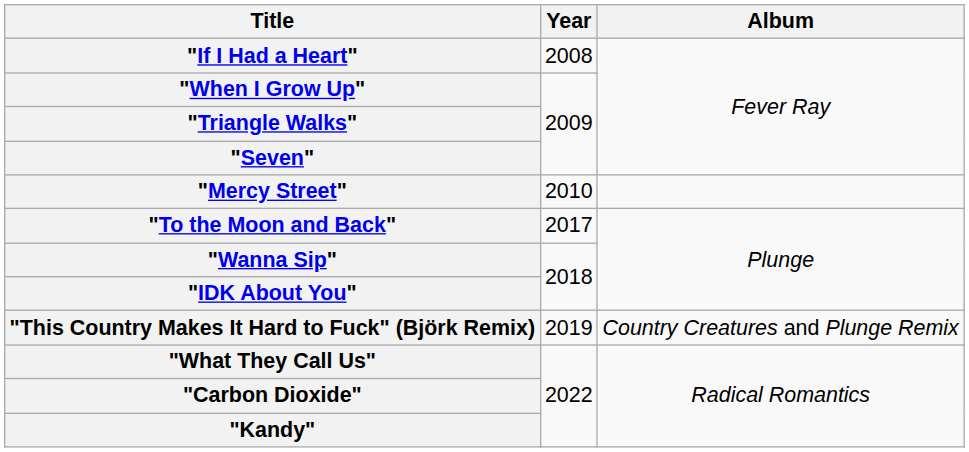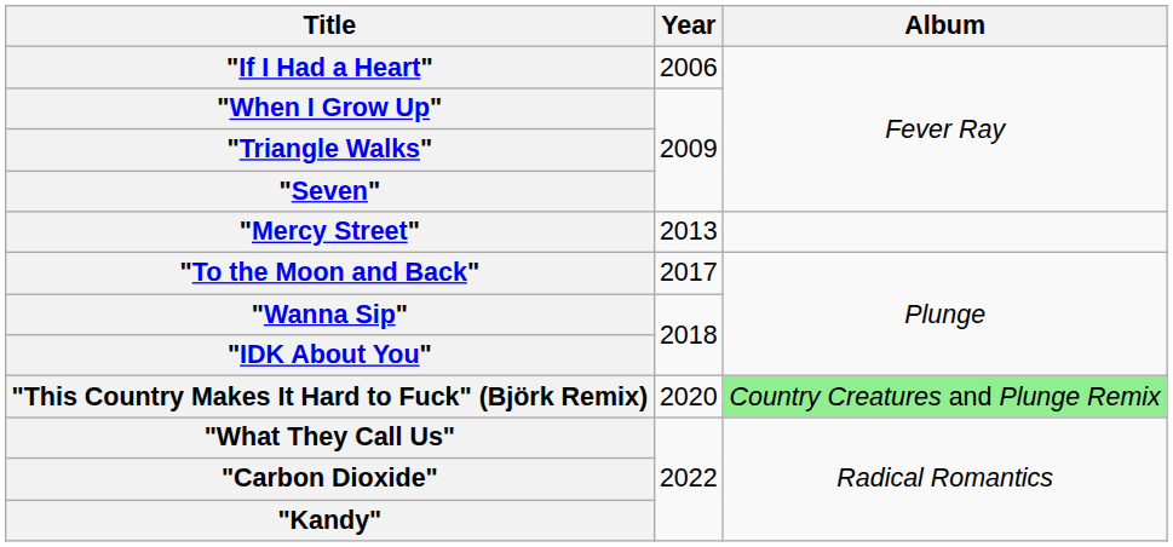 <table class="wikitable plainrowheaders" style="text-align:center">
 <tr>
 <th scope="col">Title</th>
 <th scope="col">Year</th>
 <th scope="col">Album</th>
 </tr>
 <tr>
 <th scope="row">"<a href='#'>If I Had a Heart</a>"</th>
-<td>2008</td>
+<td>2006</td>
 <td rowspan="4"><em>Fever Ray</em></td>
 </tr>
 <tr>
 <th scope="row">"<a href='#'>When I Grow Up</a>"</th>
 <td rowspan="3">2009</td>
 </tr>
 <tr>
 <th scope="row">"<a href='#'>Triangle Walks</a>"</th>
 </tr>
 <tr>
 <th scope="row">"<a href='#'>Seven</a>"</th>
 </tr>
 <tr>
 <th scope="row">"<a href='#'>Mercy Street</a>"</th>
-<td>2010</td>
+<td>2013</td>
 <td></td>
 </tr>
 <tr>
 <th scope="row">"<a href='#'>To the Moon and Back</a>"</th>
 <td>2017</td>
 <td rowspan="3"><em>Plunge</em></td>
 </tr>
 <tr>
 <th scope="row">"<a href='#'>Wanna Sip</a>"</th>
 <td rowspan="2">2018</td>
 </tr>
 <tr>
 <th scope="row">"<a href='#'>IDK About You</a>"</th>
 </tr>
 <tr>
 <th scope="row">"This Country Makes It Hard to Fuck" (Björk Remix)</th>
-<td>2019</td>
-<td><em>Country Creatures</em> and <em>Plunge Remix</em></td>
+<td>2020</td>
+<td style="background: lightgreen;"><em>Country Creatures</em> and <em>Plunge Remix</em></td>
 </tr>
 <tr>
 <th scope="row">"What They Call Us"</th>
 <td rowspan="3">2022</td>
 <td rowspan="3"><em>Radical Romantics</em></td>
 </tr>
 <tr>
 <th scope="row">"Carbon Dioxide"</th>
 </tr>
 <tr>
 <th scope="row">"Kandy"</th>
 </tr>
 </table>
